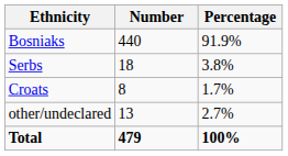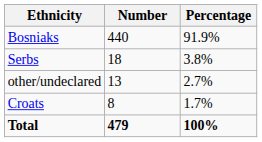 <table class="wikitable">
 <tr>
 <th width="100px">Ethnicity</th>
 <th width="80px">Number</th>
 <th width="80px">Percentage</th>
 </tr>
 <tr>
 <td><a href='#'>Bosniaks</a></td>
 <td>440</td>
 <td>91.9%</td>
 </tr>
 <tr>
 <td><a href='#'>Serbs</a></td>
 <td>18</td>
 <td>3.8%</td>
 </tr>
 <tr>
+<td>other/undeclared</td>
+<td>13</td>
+<td>2.7%</td>
+</tr>
+<tr>
 <td><a href='#'>Croats</a></td>
 <td>8</td>
 <td>1.7%</td>
-</tr>
-<tr>
-<td>other/undeclared</td>
-<td>13</td>
-<td>2.7%</td>
 </tr>
 <tr>
 <td><strong>Total</strong></td>
 <td><strong>479</strong></td>
 <td><strong>100%</strong></td>
 </tr>
 </table>
